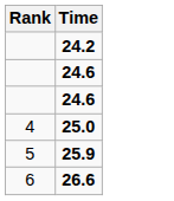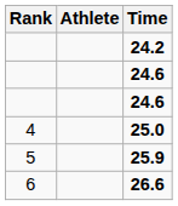 <table class=wikitable style="text-align:center;">
 <tr>
 <th>Rank</th>
+<th>Athlete</th>
 <th>Time</th>
 </tr>
 <tr>
 <td></td>
+<td align=left></td>
 <td><strong>24.2</strong></td>
 </tr>
 <tr>
 <td></td>
+<td align=left></td>
 <td><strong>24.6</strong></td>
 </tr>
 <tr>
 <td></td>
+<td align=left></td>
 <td><strong>24.6</strong></td>
 </tr>
 <tr>
 <td>4</td>
+<td align=left></td>
 <td><strong>25.0</strong></td>
 </tr>
 <tr>
 <td>5</td>
+<td align=left></td>
 <td><strong>25.9</strong></td>
 </tr>
 <tr>
 <td>6</td>
+<td align=left></td>
 <td><strong>26.6</strong></td>
 </tr>
 </table>
